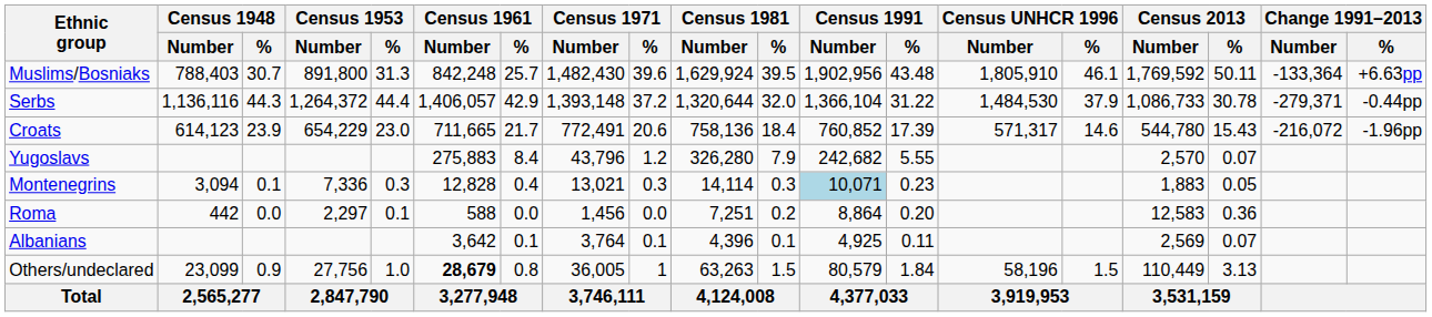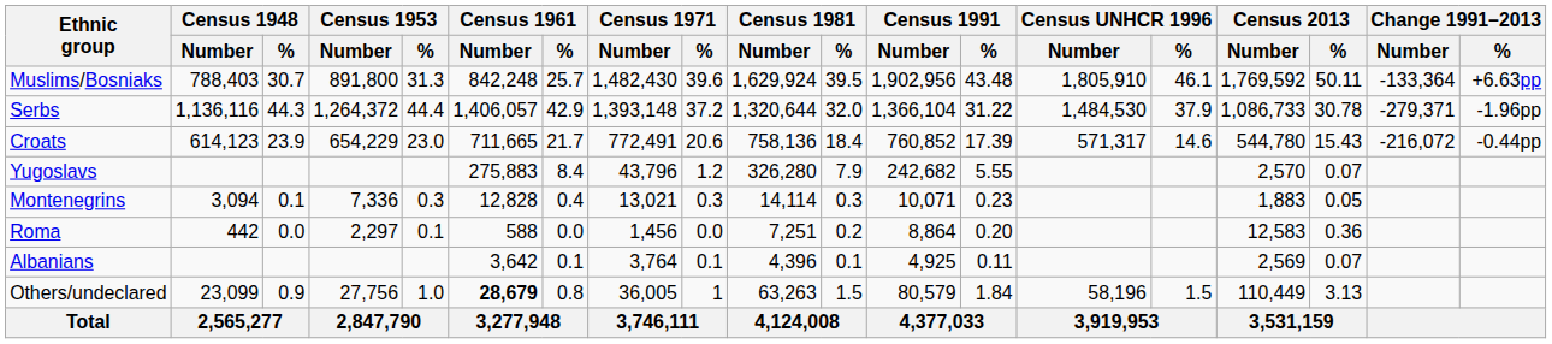 <table class="wikitable">
 <tr>
 <th rowspan="2">Ethnic<br>group</th>
 <th colspan="2">Census 1948</th>
 <th colspan="2">Census 1953</th>
 <th colspan="2">Census 1961</th>
 <th colspan="2">Census 1971</th>
 <th colspan="2">Census 1981</th>
 <th colspan="2">Census 1991</th>
 <th colspan="2">Census UNHCR 1996</th>
 <th colspan="2">Census 2013</th>
 <th colspan="2">Change 1991–2013</th>
 </tr>
 <tr>
 <th>Number</th>
 <th>%</th>
 <th>Number</th>
 <th>%</th>
 <th>Number</th>
 <th>%</th>
 <th>Number</th>
 <th>%</th>
 <th>Number</th>
 <th>%</th>
 <th>Number</th>
 <th>%</th>
 <th>Number</th>
 <th>%</th>
 <th>Number</th>
 <th>%</th>
 <th>Number</th>
 <th>%</th>
 </tr>
 <tr>
 <td><a href='#'>Muslims</a>/<a href='#'>Bosniaks</a></td>
 <td align="right">788,403</td>
 <td align="right">30.7</td>
 <td align="right">891,800</td>
 <td align="right">31.3</td>
 <td align="right">842,248</td>
 <td align="right">25.7</td>
 <td align="right">1,482,430</td>
 <td align="right">39.6</td>
 <td align="right">1,629,924</td>
 <td align="right">39.5</td>
 <td align="right">1,902,956</td>
 <td align="right">43.48</td>
 <td align="right">1,805,910</td>
 <td align="right">46.1</td>
 <td align="right">1,769,592</td>
 <td align="right">50.11</td>
 <td align="right">-133,364</td>
 <td align="right">+6.63<a href='#'>pp</a></td>
 </tr>
 <tr>
 <td><a href='#'>Serbs</a></td>
 <td align="right">1,136,116</td>
 <td align="right">44.3</td>
 <td align="right">1,264,372</td>
 <td align="right">44.4</td>
 <td align="right">1,406,057</td>
 <td align="right">42.9</td>
 <td align="right">1,393,148</td>
 <td align="right">37.2</td>
 <td align="right">1,320,644</td>
 <td align="right">32.0</td>
 <td align="right">1,366,104</td>
 <td align="right">31.22</td>
 <td align="right">1,484,530</td>
 <td align="right">37.9</td>
 <td align="right">1,086,733</td>
 <td align="right">30.78</td>
 <td align="right">-279,371</td>
-<td align="right">-0.44pp</td>
+<td align="right">-1.96pp</td>
 </tr>
 <tr>
 <td><a href='#'>Croats</a></td>
 <td align="right">614,123</td>
 <td align="right">23.9</td>
 <td align="right">654,229</td>
 <td align="right">23.0</td>
 <td align="right">711,665</td>
 <td align="right">21.7</td>
 <td align="right">772,491</td>
 <td align="right">20.6</td>
 <td align="right">758,136</td>
 <td align="right">18.4</td>
 <td align="right">760,852</td>
 <td align="right">17.39</td>
 <td align="right">571,317</td>
 <td align="right">14.6</td>
 <td align="right">544,780</td>
 <td align="right">15.43</td>
 <td align="right">-216,072</td>
-<td align="right">-1.96pp</td>
+<td align="right">-0.44pp</td>
 </tr>
 <tr>
 <td><a href='#'>Yugoslavs</a></td>
 <td align="right"></td>
 <td align="right"></td>
 <td align="right"></td>
 <td align="right"></td>
 <td align="right">275,883</td>
 <td align="right">8.4</td>
 <td align="right">43,796</td>
 <td align="right">1.2</td>
 <td align="right">326,280</td>
 <td align="right">7.9</td>
 <td align="right">242,682</td>
 <td align="right">5.55</td>
 <td align="right"></td>
 <td align="right"></td>
 <td align="right">2,570</td>
 <td align="right">0.07</td>
 <td align="right"></td>
 <td align="right"></td>
 </tr>
 <tr>
 <td><a href='#'>Montenegrins</a></td>
 <td align="right">3,094</td>
 <td align="right">0.1</td>
 <td align="right">7,336</td>
 <td align="right">0.3</td>
 <td align="right">12,828</td>
 <td align="right">0.4</td>
 <td align="right">13,021</td>
 <td align="right">0.3</td>
 <td align="right">14,114</td>
 <td align="right">0.3</td>
-<td align="right" style="background: lightblue;">10,071</td>
+<td align="right">10,071</td>
 <td align="right">0.23</td>
 <td align="right"></td>
 <td align="right"></td>
 <td align="right">1,883</td>
 <td align="right">0.05</td>
 <td align="right"></td>
 <td align="right"></td>
 </tr>
 <tr>
 <td><a href='#'>Roma</a></td>
 <td align="right">442</td>
 <td align="right">0.0</td>
 <td align="right">2,297</td>
 <td align="right">0.1</td>
 <td align="right">588</td>
 <td align="right">0.0</td>
 <td align="right">1,456</td>
 <td align="right">0.0</td>
 <td align="right">7,251</td>
 <td align="right">0.2</td>
 <td align="right">8,864</td>
 <td align="right">0.20</td>
 <td align="right"></td>
 <td align="right"></td>
 <td align="right">12,583</td>
 <td align="right">0.36</td>
 <td align="right"></td>
 <td align="right"></td>
 </tr>
 <tr>
 <td><a href='#'>Albanians</a></td>
 <td align="right"></td>
 <td align="rigjt"></td>
 <td align="right"></td>
 <td align="right"></td>
 <td align="right">3,642</td>
 <td align="right">0.1</td>
 <td align="right">3,764</td>
 <td align="right">0.1</td>
 <td align="right">4,396</td>
 <td align="right">0.1</td>
 <td align="right">4,925</td>
 <td align="right">0.11</td>
 <td align="right"></td>
 <td align="right"></td>
 <td align="right">2,569</td>
 <td align="right">0.07</td>
 <td align="right"></td>
 <td align="right"></td>
 </tr>
 <tr>
 <td>Others/undeclared</td>
 <td align="right">23,099</td>
 <td align="right">0.9</td>
 <td align="right">27,756</td>
 <td align="right">1.0</td>
 <td align="right"><strong>28,679</strong></td>
 <td align="right">0.8</td>
 <td align="right">36,005</td>
 <td align="right">1</td>
 <td align="right">63,263</td>
 <td align="right">1.5</td>
 <td align="right">80,579</td>
 <td align="right">1.84</td>
 <td align="right">58,196</td>
 <td align="right">1.5</td>
 <td align="right">110,449</td>
 <td align="right">3.13</td>
 <td align="right"></td>
 <td align="right"></td>
 </tr>
 <tr bgcolor="#e0e0e0">
 <th align="left">Total</th>
 <th colspan="2">2,565,277</th>
 <th colspan="2">2,847,790</th>
 <th colspan="2">3,277,948</th>
 <th colspan="2">3,746,111</th>
 <th colspan="2">4,124,008</th>
 <th colspan="2">4,377,033</th>
 <th colspan="2">3,919,953</th>
 <th colspan="2">3,531,159</th>
 <th colspan="2"></th>
 </tr>
 </table>
